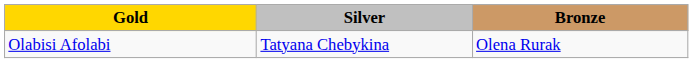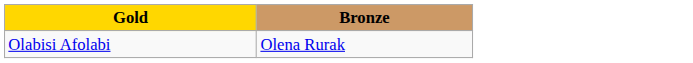 <table class="wikitable" style="text-align:left">
 <tr align="center">
 <td width=235 bgcolor=gold><strong>Gold</strong></td>
-<td width=200 bgcolor=silver><strong>Silver</strong></td>
 <td width=200 bgcolor=CC9966><strong>Bronze</strong></td>
 </tr>
 <tr>
 <td><a href='#'>Olabisi Afolabi</a><br><em></em></td>
-<td><a href='#'>Tatyana Chebykina</a><br><em></em></td>
 <td><a href='#'>Olena Rurak</a><br><em></em></td>
 </tr>
 </table>
